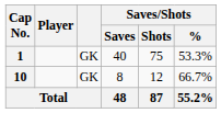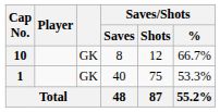 <table class="wikitable sortable sticky-header-multi" style="text-align: center; font-size: 100%; margin-left: 1em;">
 <tr>
 <th scope="col" rowspan="2">Cap<br>No.</th>
 <th scope="col" rowspan="2">Player</th>
 <th scope="col" rowspan="2"></th>
 <th scope="colgroup" colspan="3">Saves/Shots</th>
 </tr>
 <tr>
 <th scope="col">Saves</th>
 <th scope="col">Shots</th>
 <th scope="col">%</th>
 </tr>
 <tr>
+<th scope="row">10</th>
+<td style="text-align: left;"></td>
+<td>GK</td>
+<td>8</td>
+<td>12</td>
+<td>66.7%</td>
+</tr>
+<tr>
 <th scope="row">1</th>
 <td style="text-align: left;"></td>
 <td>GK</td>
 <td>40</td>
 <td>75</td>
 <td>53.3%</td>
-</tr>
-<tr>
-<th scope="row">10</th>
-<td style="text-align: left;"></td>
-<td>GK</td>
-<td>8</td>
-<td>12</td>
-<td>66.7%</td>
 </tr>
 <tr class="sortbottom">
 <th colspan="3">Total</th>
 <th>48</th>
 <th>87</th>
 <th>55.2%</th>
 </tr>
 </table>
